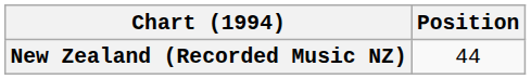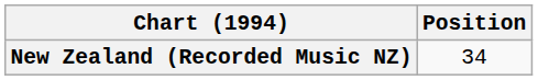 <table class="wikitable plainrowheaders" style="text-align:center">
 <tr>
 <th>Chart (1994)</th>
 <th>Position</th>
 </tr>
 <tr>
 <th scope="row">New Zealand (Recorded Music NZ)</th>
-<td>44</td>
+<td>34</td>
 </tr>
 </table>
